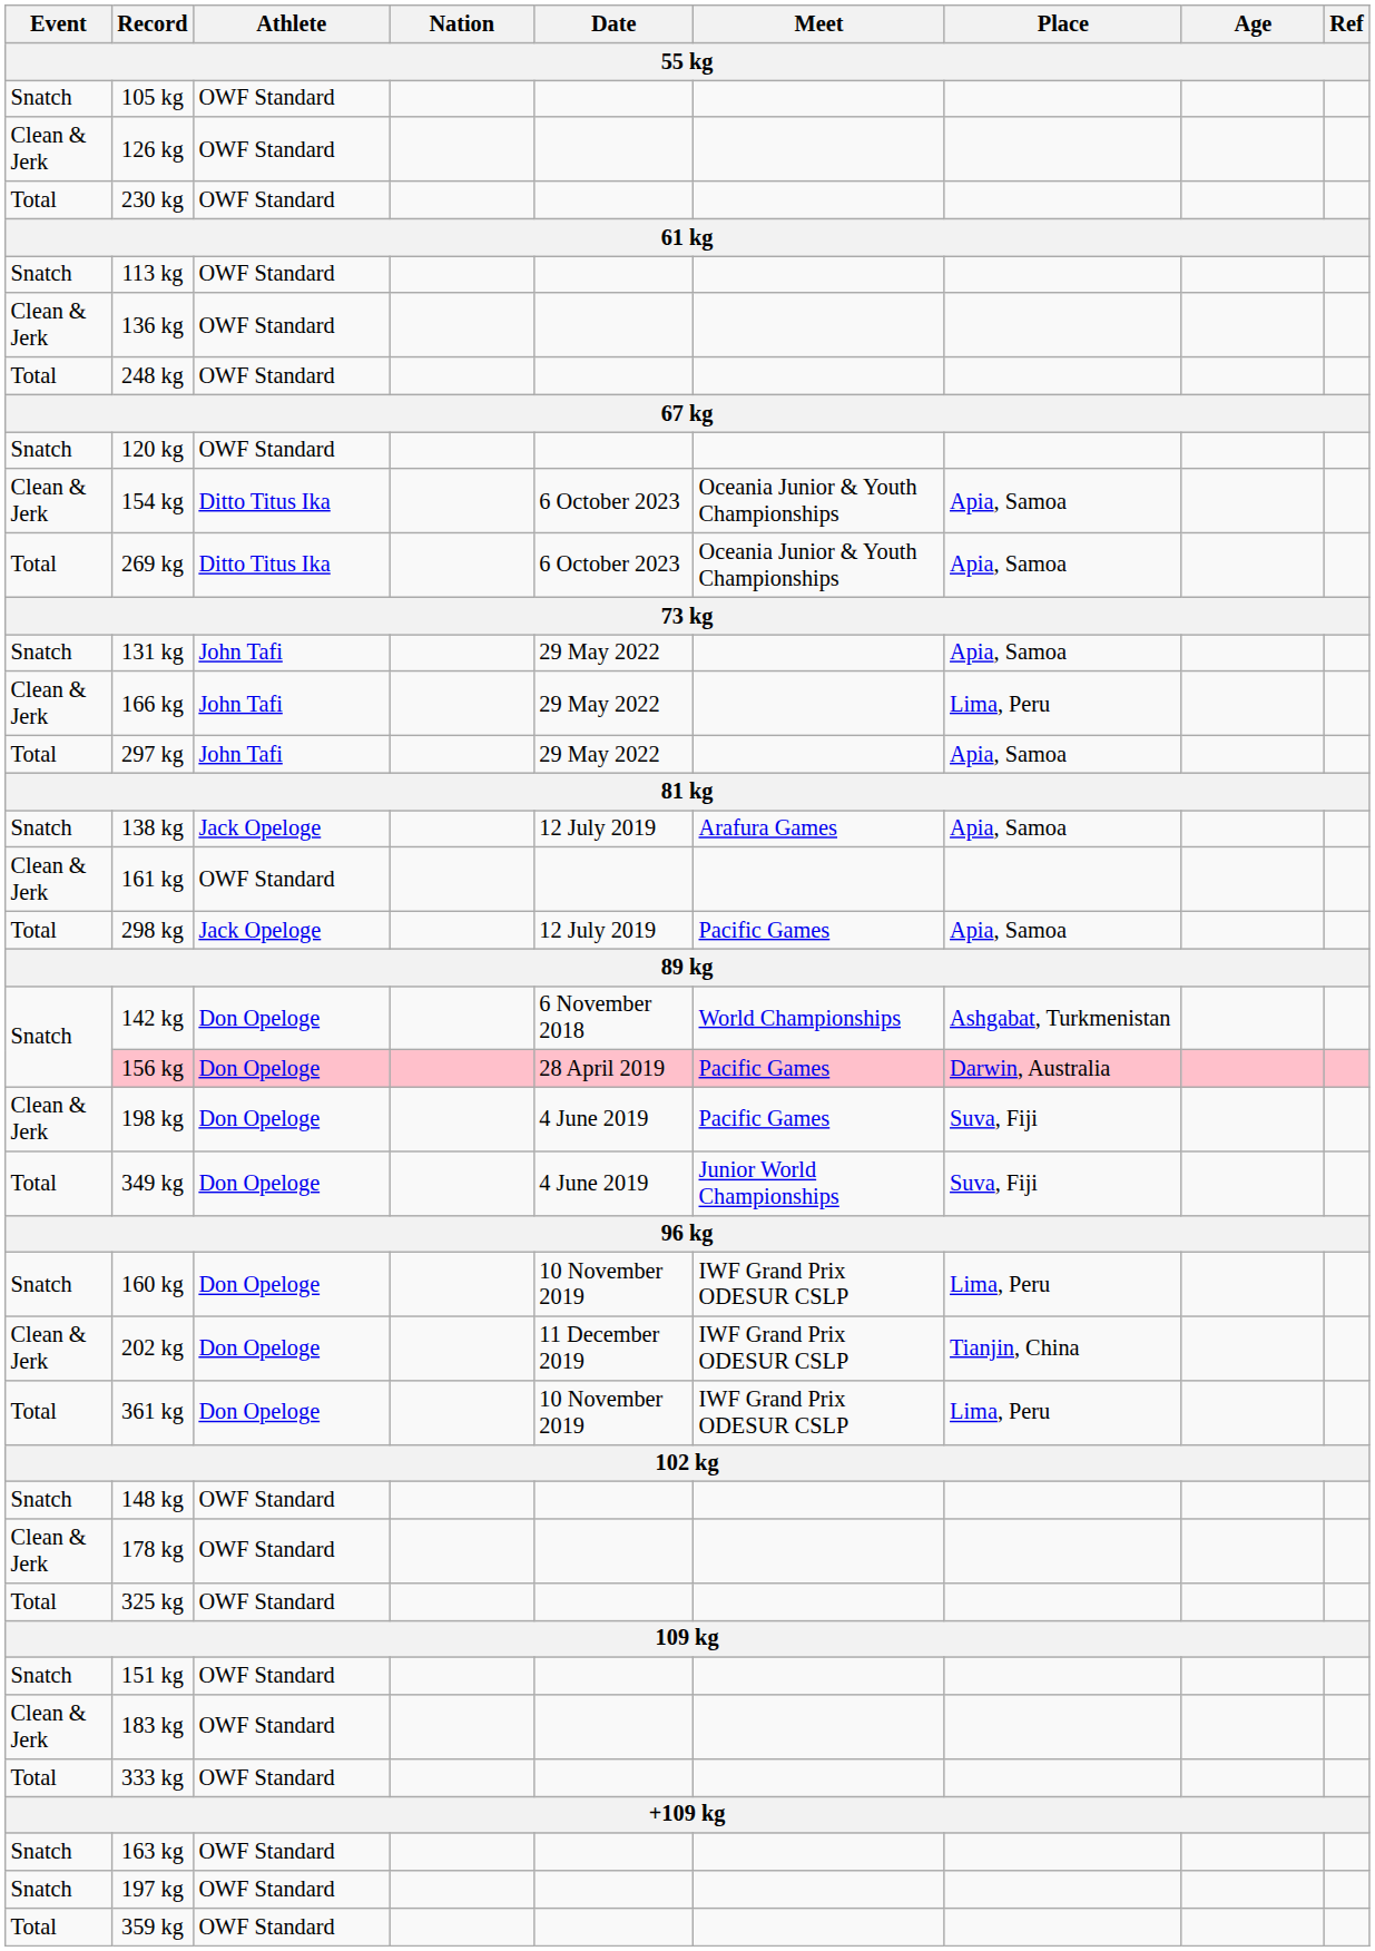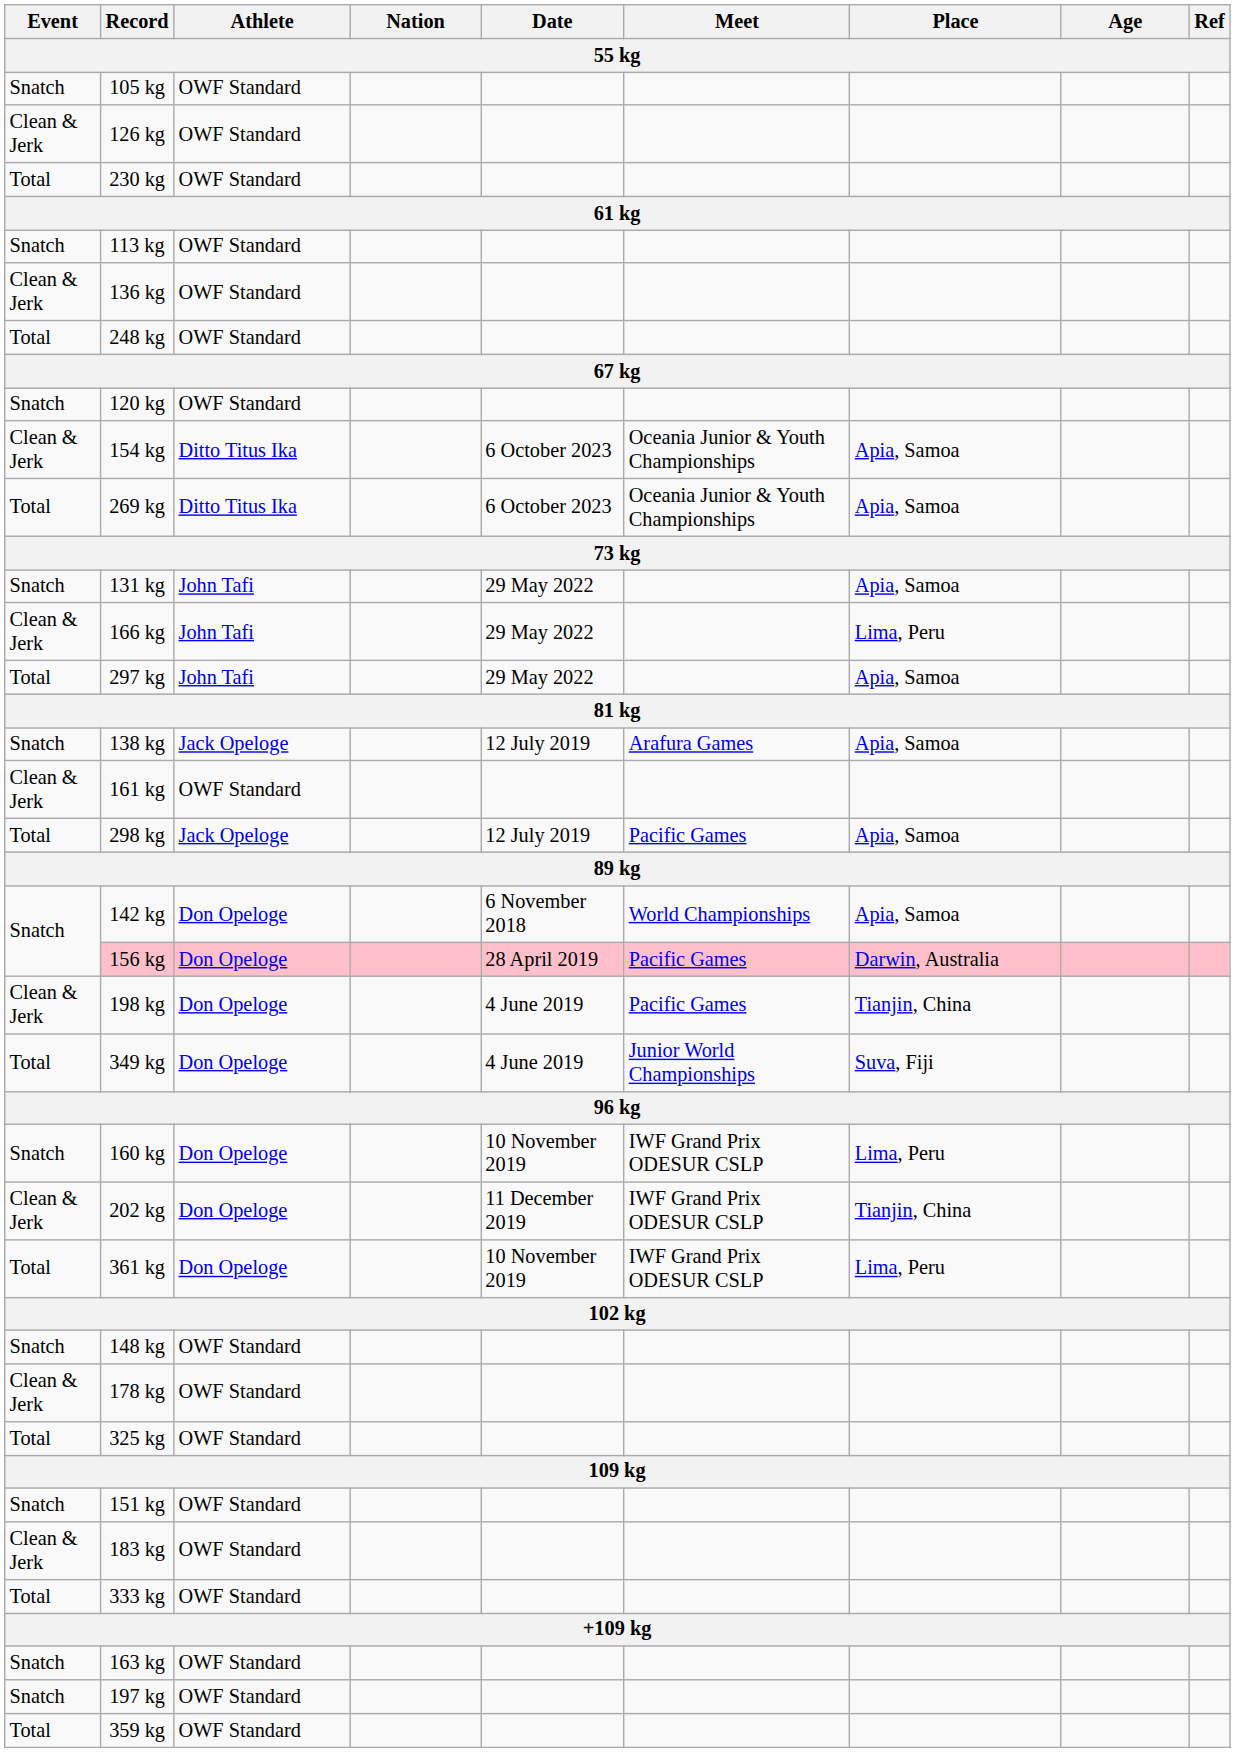 <table class="wikitable" style="font-size:90%">
 <tr>
 <th width=8%>Event</th>
 <th width=6%>Record</th>
 <th width=15%>Athlete</th>
 <th width=11%>Nation</th>
 <th width=12%>Date</th>
 <th width=19%>Meet</th>
 <th width=18%>Place</th>
 <th width=11%>Age</th>
 <th>Ref</th>
 </tr>
 <tr bgcolor="#DDDDDD">
 <th colspan="9">55 kg</th>
 </tr>
 <tr>
 <td>Snatch</td>
 <td align="center">105 kg</td>
 <td>OWF Standard</td>
 <td></td>
 <td></td>
 <td></td>
 <td></td>
 <td></td>
 <td></td>
 </tr>
 <tr>
 <td>Clean & Jerk</td>
 <td align="center">126 kg</td>
 <td>OWF Standard</td>
 <td></td>
 <td></td>
 <td></td>
 <td></td>
 <td></td>
 <td></td>
 </tr>
 <tr>
 <td>Total</td>
 <td align="center">230 kg</td>
 <td>OWF Standard</td>
 <td></td>
 <td></td>
 <td></td>
 <td></td>
 <td></td>
 <td></td>
 </tr>
 <tr bgcolor="#DDDDDD">
 <th colspan="9">61 kg</th>
 </tr>
 <tr>
 <td>Snatch</td>
 <td align="center">113 kg</td>
 <td>OWF Standard</td>
 <td></td>
 <td></td>
 <td></td>
 <td></td>
 <td></td>
 <td></td>
 </tr>
 <tr>
 <td>Clean & Jerk</td>
 <td align="center">136 kg</td>
 <td>OWF Standard</td>
 <td></td>
 <td></td>
 <td></td>
 <td></td>
 <td></td>
 <td></td>
 </tr>
 <tr>
 <td>Total</td>
 <td align="center">248 kg</td>
 <td>OWF Standard</td>
 <td></td>
 <td></td>
 <td></td>
 <td></td>
 <td></td>
 <td></td>
 </tr>
 <tr bgcolor="#DDDDDD">
 <th colspan="9">67 kg</th>
 </tr>
 <tr>
 <td>Snatch</td>
 <td align="center">120 kg</td>
 <td>OWF Standard</td>
 <td></td>
 <td></td>
 <td></td>
 <td></td>
 <td></td>
 <td></td>
 </tr>
 <tr>
 <td>Clean & Jerk</td>
 <td align="center">154 kg</td>
 <td><a href='#'>Ditto Titus Ika</a></td>
 <td></td>
 <td>6 October 2023</td>
 <td>Oceania Junior & Youth Championships</td>
 <td><a href='#'>Apia</a>, Samoa</td>
 <td></td>
 <td></td>
 </tr>
 <tr>
 <td>Total</td>
 <td align="center">269 kg</td>
 <td><a href='#'>Ditto Titus Ika</a></td>
 <td></td>
 <td>6 October 2023</td>
 <td>Oceania Junior & Youth Championships</td>
 <td><a href='#'>Apia</a>, Samoa</td>
 <td></td>
 <td></td>
 </tr>
 <tr bgcolor="#DDDDDD">
 <th colspan="9">73 kg</th>
 </tr>
 <tr>
 <td>Snatch</td>
 <td align="center">131 kg</td>
 <td><a href='#'>John Tafi</a></td>
 <td></td>
 <td>29 May 2022</td>
 <td></td>
 <td><a href='#'>Apia</a>, Samoa</td>
 <td></td>
 <td></td>
 </tr>
 <tr>
 <td>Clean & Jerk</td>
 <td align="center">166 kg</td>
 <td><a href='#'>John Tafi</a></td>
 <td></td>
 <td>29 May 2022</td>
 <td></td>
 <td><a href='#'>Lima</a>, Peru</td>
 <td></td>
 <td></td>
 </tr>
 <tr>
 <td>Total</td>
 <td align="center">297 kg</td>
 <td><a href='#'>John Tafi</a></td>
 <td></td>
 <td>29 May 2022</td>
 <td></td>
 <td><a href='#'>Apia</a>, Samoa</td>
 <td></td>
 <td></td>
 </tr>
 <tr bgcolor="#DDDDDD">
 <th colspan="9">81 kg</th>
 </tr>
 <tr>
 <td>Snatch</td>
 <td align="center">138 kg</td>
 <td><a href='#'>Jack Opeloge</a></td>
 <td></td>
 <td>12 July 2019</td>
 <td><a href='#'>Arafura Games</a></td>
 <td><a href='#'>Apia</a>, Samoa</td>
 <td></td>
 <td></td>
 </tr>
 <tr>
 <td>Clean & Jerk</td>
 <td align="center">161 kg</td>
 <td>OWF Standard</td>
 <td></td>
 <td></td>
 <td></td>
 <td></td>
 <td></td>
 <td></td>
 </tr>
 <tr>
 <td>Total</td>
 <td align="center">298 kg</td>
 <td><a href='#'>Jack Opeloge</a></td>
 <td></td>
 <td>12 July 2019</td>
 <td><a href='#'>Pacific Games</a></td>
 <td><a href='#'>Apia</a>, Samoa</td>
 <td></td>
 <td></td>
 </tr>
 <tr bgcolor="#DDDDDD">
 <th colspan="9">89 kg</th>
 </tr>
 <tr>
 <td rowspan=2>Snatch</td>
 <td align=center>142 kg</td>
 <td><a href='#'>Don Opeloge</a></td>
 <td></td>
 <td>6 November 2018</td>
 <td><a href='#'>World Championships</a></td>
-<td><a href='#'>Ashgabat</a>, Turkmenistan</td>
+<td><a href='#'>Apia</a>, Samoa</td>
 <td></td>
 <td></td>
 </tr>
 <tr style="background:pink">
 <td align=center>156 kg</td>
 <td><a href='#'>Don Opeloge</a></td>
 <td></td>
 <td>28 April 2019</td>
 <td><a href='#'>Pacific Games</a></td>
 <td><a href='#'>Darwin</a>, Australia</td>
 <td></td>
 <td></td>
 </tr>
 <tr>
 <td>Clean & Jerk</td>
 <td align="center">198 kg</td>
 <td><a href='#'>Don Opeloge</a></td>
 <td></td>
 <td>4 June 2019</td>
 <td><a href='#'>Pacific Games</a></td>
-<td><a href='#'>Suva</a>, Fiji</td>
+<td><a href='#'>Tianjin</a>, China</td>
 <td></td>
 <td></td>
 </tr>
 <tr>
 <td>Total</td>
 <td align="center">349 kg</td>
 <td><a href='#'>Don Opeloge</a></td>
 <td></td>
 <td>4 June 2019</td>
 <td><a href='#'>Junior World Championships</a></td>
 <td><a href='#'>Suva</a>, Fiji</td>
 <td></td>
 <td></td>
 </tr>
 <tr bgcolor="#DDDDDD">
 <th colspan="9">96 kg</th>
 </tr>
 <tr>
 <td>Snatch</td>
 <td align="center">160 kg</td>
 <td><a href='#'>Don Opeloge</a></td>
 <td></td>
 <td>10 November 2019</td>
 <td>IWF Grand Prix ODESUR CSLP</td>
 <td><a href='#'>Lima</a>, Peru</td>
 <td></td>
 <td></td>
 </tr>
 <tr>
 <td>Clean & Jerk</td>
 <td align="center">202 kg</td>
 <td><a href='#'>Don Opeloge</a></td>
 <td></td>
 <td>11 December 2019</td>
 <td>IWF Grand Prix ODESUR CSLP</td>
 <td><a href='#'>Tianjin</a>, China</td>
 <td></td>
 <td></td>
 </tr>
 <tr>
 <td>Total</td>
 <td align="center">361 kg</td>
 <td><a href='#'>Don Opeloge</a></td>
 <td></td>
 <td>10 November 2019</td>
 <td>IWF Grand Prix ODESUR CSLP</td>
 <td><a href='#'>Lima</a>, Peru</td>
 <td></td>
 <td></td>
 </tr>
 <tr bgcolor="#DDDDDD">
 <th colspan="9">102 kg</th>
 </tr>
 <tr>
 <td>Snatch</td>
 <td align="center">148 kg</td>
 <td>OWF Standard</td>
 <td></td>
 <td></td>
 <td></td>
 <td></td>
 <td></td>
 <td></td>
 </tr>
 <tr>
 <td>Clean & Jerk</td>
 <td align="center">178 kg</td>
 <td>OWF Standard</td>
 <td></td>
 <td></td>
 <td></td>
 <td></td>
 <td></td>
 <td></td>
 </tr>
 <tr>
 <td>Total</td>
 <td align="center">325 kg</td>
 <td>OWF Standard</td>
 <td></td>
 <td></td>
 <td></td>
 <td></td>
 <td></td>
 <td></td>
 </tr>
 <tr bgcolor="#DDDDDD">
 <th colspan="9">109 kg</th>
 </tr>
 <tr>
 <td>Snatch</td>
 <td align="center">151 kg</td>
 <td>OWF Standard</td>
 <td></td>
 <td></td>
 <td></td>
 <td></td>
 <td></td>
 <td></td>
 </tr>
 <tr>
 <td>Clean & Jerk</td>
 <td align="center">183 kg</td>
 <td>OWF Standard</td>
 <td></td>
 <td></td>
 <td></td>
 <td></td>
 <td></td>
 <td></td>
 </tr>
 <tr>
 <td>Total</td>
 <td align="center">333 kg</td>
 <td>OWF Standard</td>
 <td></td>
 <td></td>
 <td></td>
 <td></td>
 <td></td>
 <td></td>
 </tr>
 <tr bgcolor="#DDDDDD">
 <th colspan="9">+109 kg</th>
 </tr>
 <tr>
 <td>Snatch</td>
 <td align="center">163 kg</td>
 <td>OWF Standard</td>
 <td></td>
 <td></td>
 <td></td>
 <td></td>
 <td></td>
 <td></td>
 </tr>
 <tr>
 <td>Snatch</td>
 <td align="center">197 kg</td>
 <td>OWF Standard</td>
 <td></td>
 <td></td>
 <td></td>
 <td></td>
 <td></td>
 <td></td>
 </tr>
 <tr>
 <td>Total</td>
 <td align="center">359 kg</td>
 <td>OWF Standard</td>
 <td></td>
 <td></td>
 <td></td>
 <td></td>
 <td></td>
 <td></td>
 </tr>
 </table>
